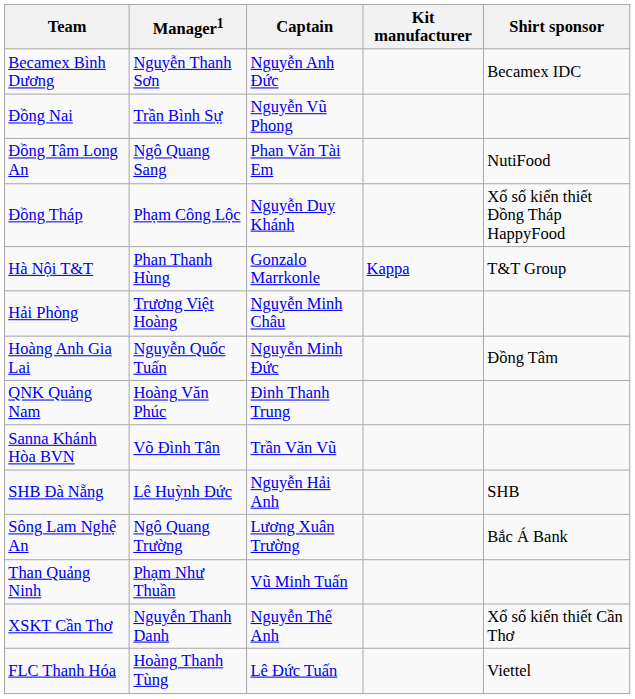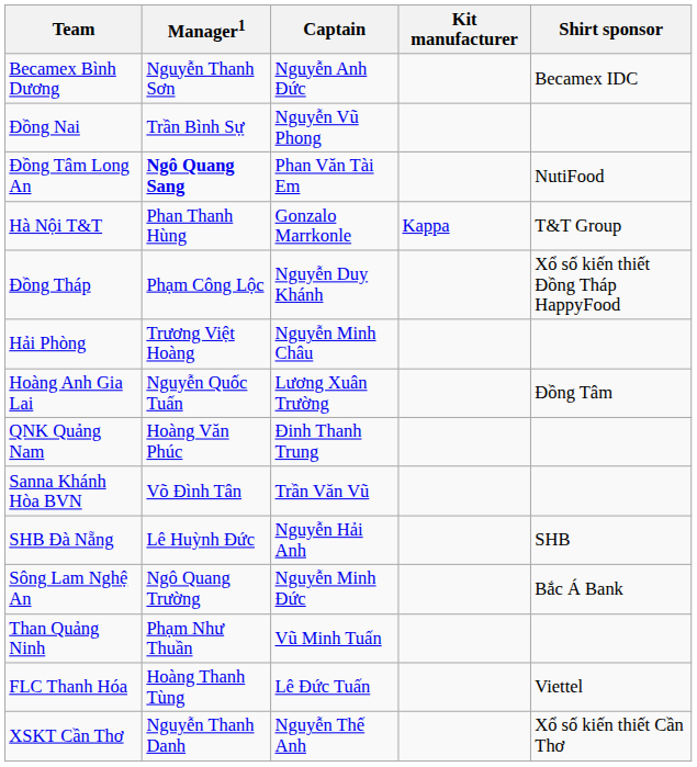 <table class="wikitable sortable" style="text-align:left;">
 <tr>
 <th>Team</th>
 <th>Manager<sup>1</sup></th>
 <th>Captain</th>
 <th>Kit manufacturer</th>
 <th>Shirt sponsor</th>
 </tr>
 <tr>
 <td><a href='#'>Becamex Bình Dương</a></td>
 <td> <a href='#'>Nguyễn Thanh Sơn</a></td>
 <td> <a href='#'>Nguyễn Anh Đức</a></td>
 <td></td>
 <td>Becamex IDC</td>
 </tr>
 <tr>
 <td><a href='#'>Đồng Nai</a></td>
 <td> <a href='#'>Trần Bình Sự</a></td>
 <td> <a href='#'>Nguyễn Vũ Phong</a></td>
 <td></td>
 <td></td>
 </tr>
 <tr>
 <td><a href='#'>Đồng Tâm Long An</a></td>
-<td> <a href='#'>Ngô Quang Sang</a></td>
+<td><strong> <a href='#'>Ngô Quang Sang</a></strong></td>
 <td> <a href='#'>Phan Văn Tài Em</a></td>
 <td></td>
 <td>NutiFood</td>
+</tr>
+<tr>
+<td><a href='#'>Hà Nội T&T</a></td>
+<td> <a href='#'>Phan Thanh Hùng</a></td>
+<td> <a href='#'>Gonzalo Marrkonle</a></td>
+<td><a href='#'>Kappa</a></td>
+<td>T&T Group</td>
 </tr>
 <tr>
 <td><a href='#'>Đồng Tháp</a></td>
 <td> <a href='#'>Phạm Công Lộc</a></td>
 <td> <a href='#'>Nguyễn Duy Khánh</a></td>
 <td></td>
 <td>Xổ số kiến thiết Đồng Tháp <br> HappyFood</td>
-</tr>
-<tr>
-<td><a href='#'>Hà Nội T&T</a></td>
-<td> <a href='#'>Phan Thanh Hùng</a></td>
-<td> <a href='#'>Gonzalo Marrkonle</a></td>
-<td><a href='#'>Kappa</a></td>
-<td>T&T Group</td>
 </tr>
 <tr>
 <td><a href='#'>Hải Phòng</a></td>
 <td> <a href='#'>Trương Việt Hoàng</a></td>
 <td> <a href='#'>Nguyễn Minh Châu</a></td>
 <td></td>
 <td></td>
 </tr>
 <tr>
 <td><a href='#'>Hoàng Anh Gia Lai</a></td>
 <td> <a href='#'>Nguyễn Quốc Tuấn</a></td>
-<td> <a href='#'>Nguyễn Minh Đức</a></td>
+<td> <a href='#'>Lương Xuân Trường</a></td>
 <td></td>
 <td>Đồng Tâm</td>
 </tr>
 <tr>
 <td><a href='#'>QNK Quảng Nam</a></td>
 <td> <a href='#'>Hoàng Văn Phúc</a></td>
 <td> <a href='#'>Đinh Thanh Trung</a></td>
 <td></td>
 <td></td>
 </tr>
 <tr>
 <td><a href='#'>Sanna Khánh Hòa BVN</a></td>
 <td> <a href='#'>Võ Đình Tân</a></td>
 <td> <a href='#'>Trần Văn Vũ</a></td>
 <td></td>
 <td></td>
 </tr>
 <tr>
 <td><a href='#'>SHB Đà Nẵng</a></td>
 <td> <a href='#'>Lê Huỳnh Đức</a></td>
 <td> <a href='#'>Nguyễn Hải Anh</a></td>
 <td></td>
 <td>SHB</td>
 </tr>
 <tr>
 <td><a href='#'>Sông Lam Nghệ An</a></td>
 <td> <a href='#'>Ngô Quang Trường</a></td>
-<td> <a href='#'>Lương Xuân Trường</a></td>
+<td> <a href='#'>Nguyễn Minh Đức</a></td>
 <td></td>
 <td>Bắc Á Bank</td>
 </tr>
 <tr>
 <td><a href='#'>Than Quảng Ninh</a></td>
 <td> <a href='#'>Phạm Như Thuần</a></td>
 <td> <a href='#'>Vũ Minh Tuấn</a></td>
 <td></td>
 <td></td>
 </tr>
 <tr>
+<td><a href='#'>FLC Thanh Hóa</a></td>
+<td> <a href='#'>Hoàng Thanh Tùng</a></td>
+<td> <a href='#'>Lê Đức Tuấn</a></td>
+<td></td>
+<td>Viettel</td>
+</tr>
+<tr>
 <td><a href='#'>XSKT Cần Thơ</a></td>
 <td> <a href='#'>Nguyễn Thanh Danh</a></td>
 <td> <a href='#'>Nguyễn Thế Anh</a></td>
 <td></td>
 <td>Xổ số kiến thiết Cần Thơ</td>
 </tr>
-<tr>
-<td><a href='#'>FLC Thanh Hóa</a></td>
-<td> <a href='#'>Hoàng Thanh Tùng</a></td>
-<td> <a href='#'>Lê Đức Tuấn</a></td>
-<td></td>
-<td>Viettel</td>
-</tr>
 </table>
